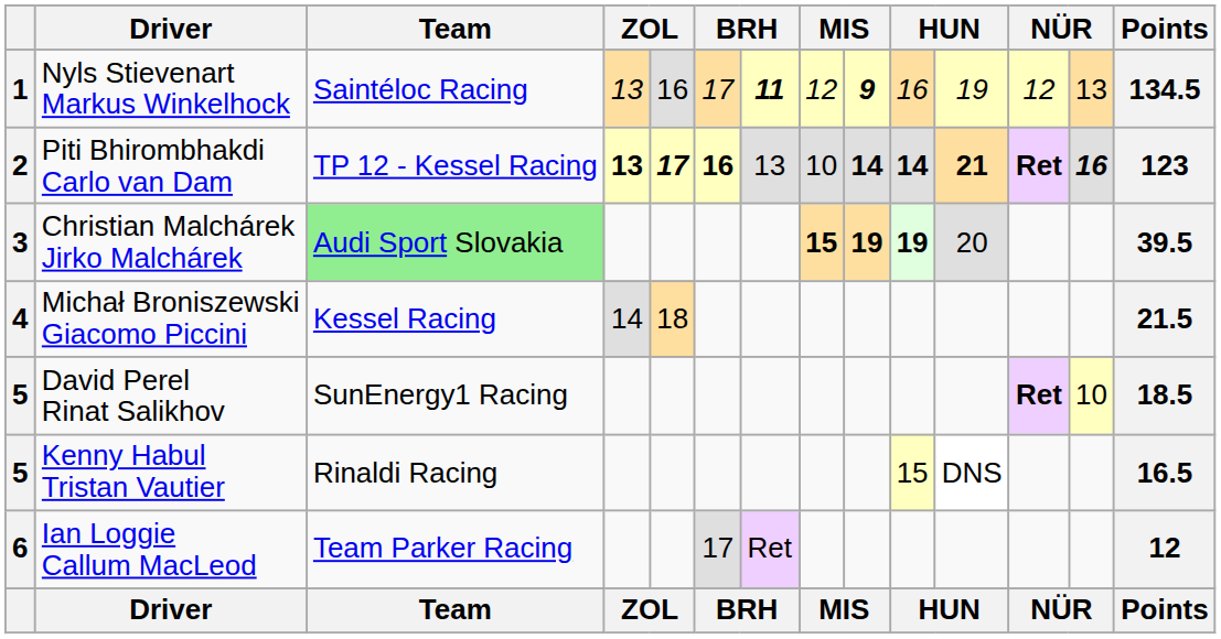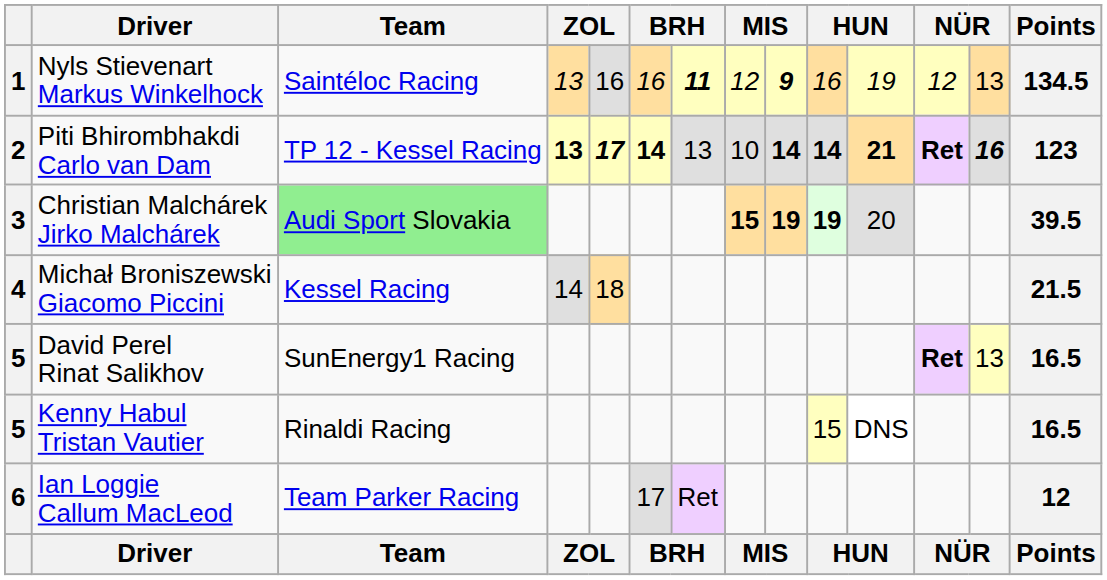 <table class="wikitable" style="font-size: 85%; text-align:center;">
 <tr>
 <th></th>
 <th>Driver</th>
 <th>Team</th>
 <th colspan=2>ZOL<br></th>
 <th colspan=2>BRH<br></th>
 <th colspan=2>MIS<br></th>
 <th colspan=2>HUN<br></th>
 <th colspan=2>NÜR<br></th>
 <th>Points</th>
 </tr>
 <tr>
 <th>1</th>
 <td align=left> Nyls Stievenart<br> <a href='#'>Markus Winkelhock</a></td>
 <td align=left> <a href='#'>Saintéloc Racing</a></td>
 <td style="background:#FFDF9F;"><em>13</em></td>
 <td style="background:#DFDFDF;">16</td>
-<td style="background:#FFDF9F;"><em>17</em></td>
+<td style="background:#FFDF9F;"><em>16</em></td>
 <td style="background:#FFFFBF;"><strong><em>11</em></strong></td>
 <td style="background:#FFFFBF;"><em>12</em></td>
 <td style="background:#FFFFBF;"><strong><em>9</em></strong></td>
 <td style="background:#FFDF9F;"><em>16</em></td>
 <td style="background:#FFFFBF;"><em>19</em></td>
 <td style="background:#FFFFBF;"><em>12</em></td>
 <td style="background:#FFDF9F;">13</td>
 <th>134.5</th>
 </tr>
 <tr>
 <th>2</th>
 <td align=left> Piti Bhirombhakdi<br> <a href='#'>Carlo van Dam</a></td>
 <td align=left> <a href='#'>TP 12 - Kessel Racing</a></td>
 <td style="background:#FFFFBF;"><strong>13</strong></td>
 <td style="background:#FFFFBF;"><strong><em>17</em></strong></td>
-<td style="background:#FFFFBF;"><strong>16</strong></td>
+<td style="background:#FFFFBF;"><strong>14</strong></td>
 <td style="background:#DFDFDF;">13</td>
 <td style="background:#DFDFDF;">10</td>
 <td style="background:#DFDFDF;"><strong>14</strong></td>
 <td style="background:#DFDFDF;"><strong>14</strong></td>
 <td style="background:#FFDF9F;"><strong>21</strong></td>
 <td style="background:#EFCFFF;"><strong>Ret</strong></td>
 <td style="background:#DFDFDF;"><strong><em>16</em></strong></td>
 <th>123</th>
 </tr>
 <tr>
 <th>3</th>
 <td align=left> Christian Malchárek<br> <a href='#'>Jirko Malchárek</a></td>
 <td align=left style="background: lightgreen;"> <a href='#'>Audi Sport</a> Slovakia</td>
 <td></td>
 <td></td>
 <td></td>
 <td></td>
 <td style="background:#FFDF9F;"><strong>15</strong></td>
 <td style="background:#FFDF9F;"><strong>19</strong></td>
 <td style="background:#DFFFDF;"><strong>19</strong></td>
 <td style="background:#DFDFDF;">20</td>
 <td></td>
 <td></td>
 <th>39.5</th>
 </tr>
 <tr>
 <th>4</th>
 <td align=left> Michał Broniszewski<br> <a href='#'>Giacomo Piccini</a></td>
 <td align=left> <a href='#'>Kessel Racing</a></td>
 <td style="background:#DFDFDF;">14</td>
 <td style="background:#FFDF9F;">18</td>
 <td></td>
 <td></td>
 <td></td>
 <td></td>
 <td></td>
 <td></td>
 <td></td>
 <td></td>
 <th>21.5</th>
 </tr>
 <tr>
 <th>5</th>
 <td align=left> David Perel<br> Rinat Salikhov</td>
 <td align=left> SunEnergy1 Racing</td>
 <td></td>
 <td></td>
 <td></td>
 <td></td>
 <td></td>
 <td></td>
 <td></td>
 <td></td>
 <td style="background:#EFCFFF;"><strong>Ret</strong></td>
-<td style="background:#FFFFBF;">10</td>
-<th>18.5</th>
+<td style="background:#FFFFBF;">13</td>
+<th>16.5</th>
 </tr>
 <tr>
 <th>5</th>
 <td align=left> <a href='#'>Kenny Habul</a><br> <a href='#'>Tristan Vautier</a></td>
 <td align=left> Rinaldi Racing</td>
 <td></td>
 <td></td>
 <td></td>
 <td></td>
 <td></td>
 <td></td>
 <td style="background:#FFFFBF;">15</td>
 <td style="background:#FFFFFF;">DNS</td>
 <td></td>
 <td></td>
 <th>16.5</th>
 </tr>
 <tr>
 <th>6</th>
 <td align=left> <a href='#'>Ian Loggie</a><br> <a href='#'>Callum MacLeod</a></td>
 <td align=left> <a href='#'>Team Parker Racing</a></td>
 <td></td>
 <td></td>
 <td style="background:#DFDFDF;">17</td>
 <td style="background:#EFCFFF;">Ret</td>
 <td></td>
 <td></td>
 <td></td>
 <td></td>
 <td></td>
 <td></td>
 <th>12</th>
 </tr>
 <tr valign="top">
 <th valign=middle></th>
 <th valign=middle>Driver</th>
 <th valign=middle>Team</th>
 <th colspan=2>ZOL<br></th>
 <th colspan=2>BRH<br></th>
 <th colspan=2>MIS<br></th>
 <th colspan=2>HUN<br></th>
 <th colspan=2>NÜR<br></th>
 <th valign=middle>Points</th>
 </tr>
 </table>
